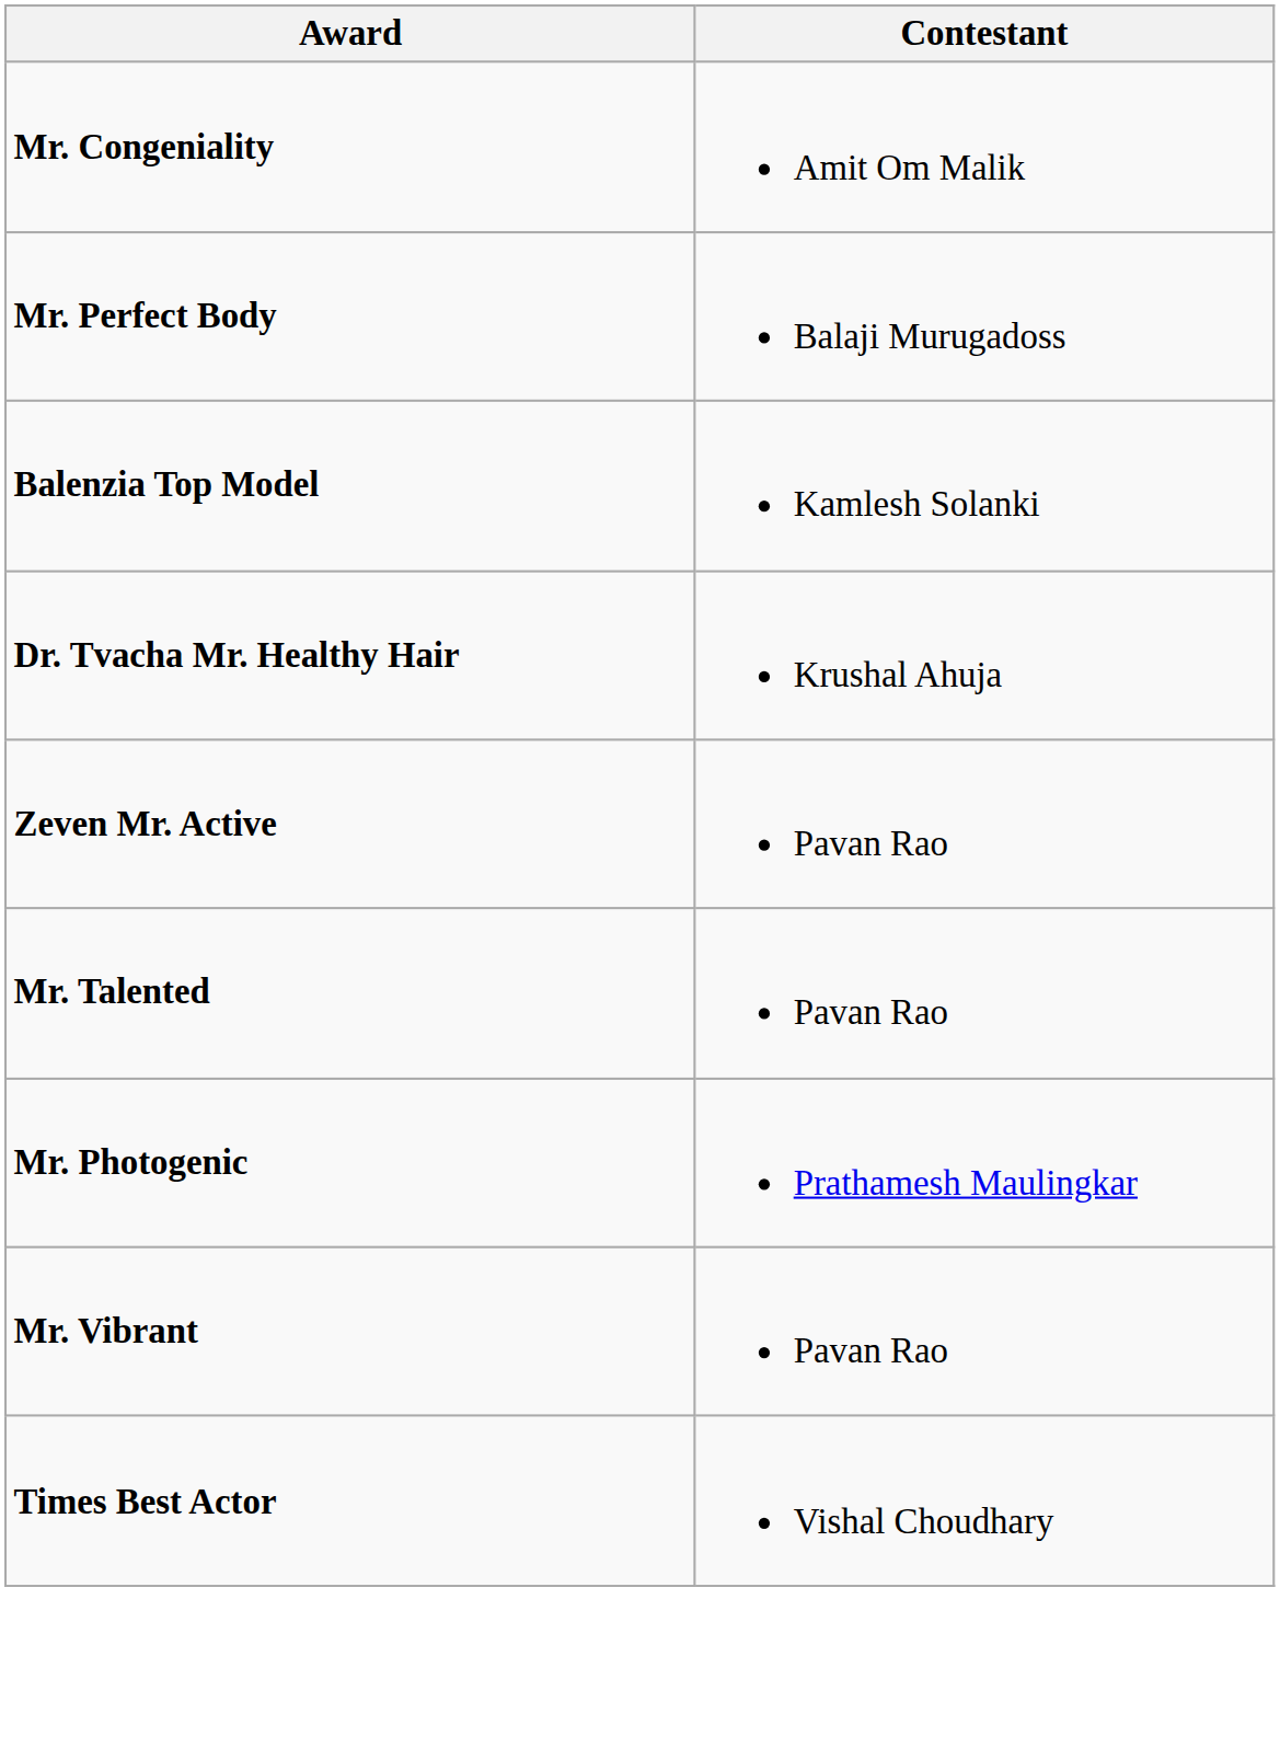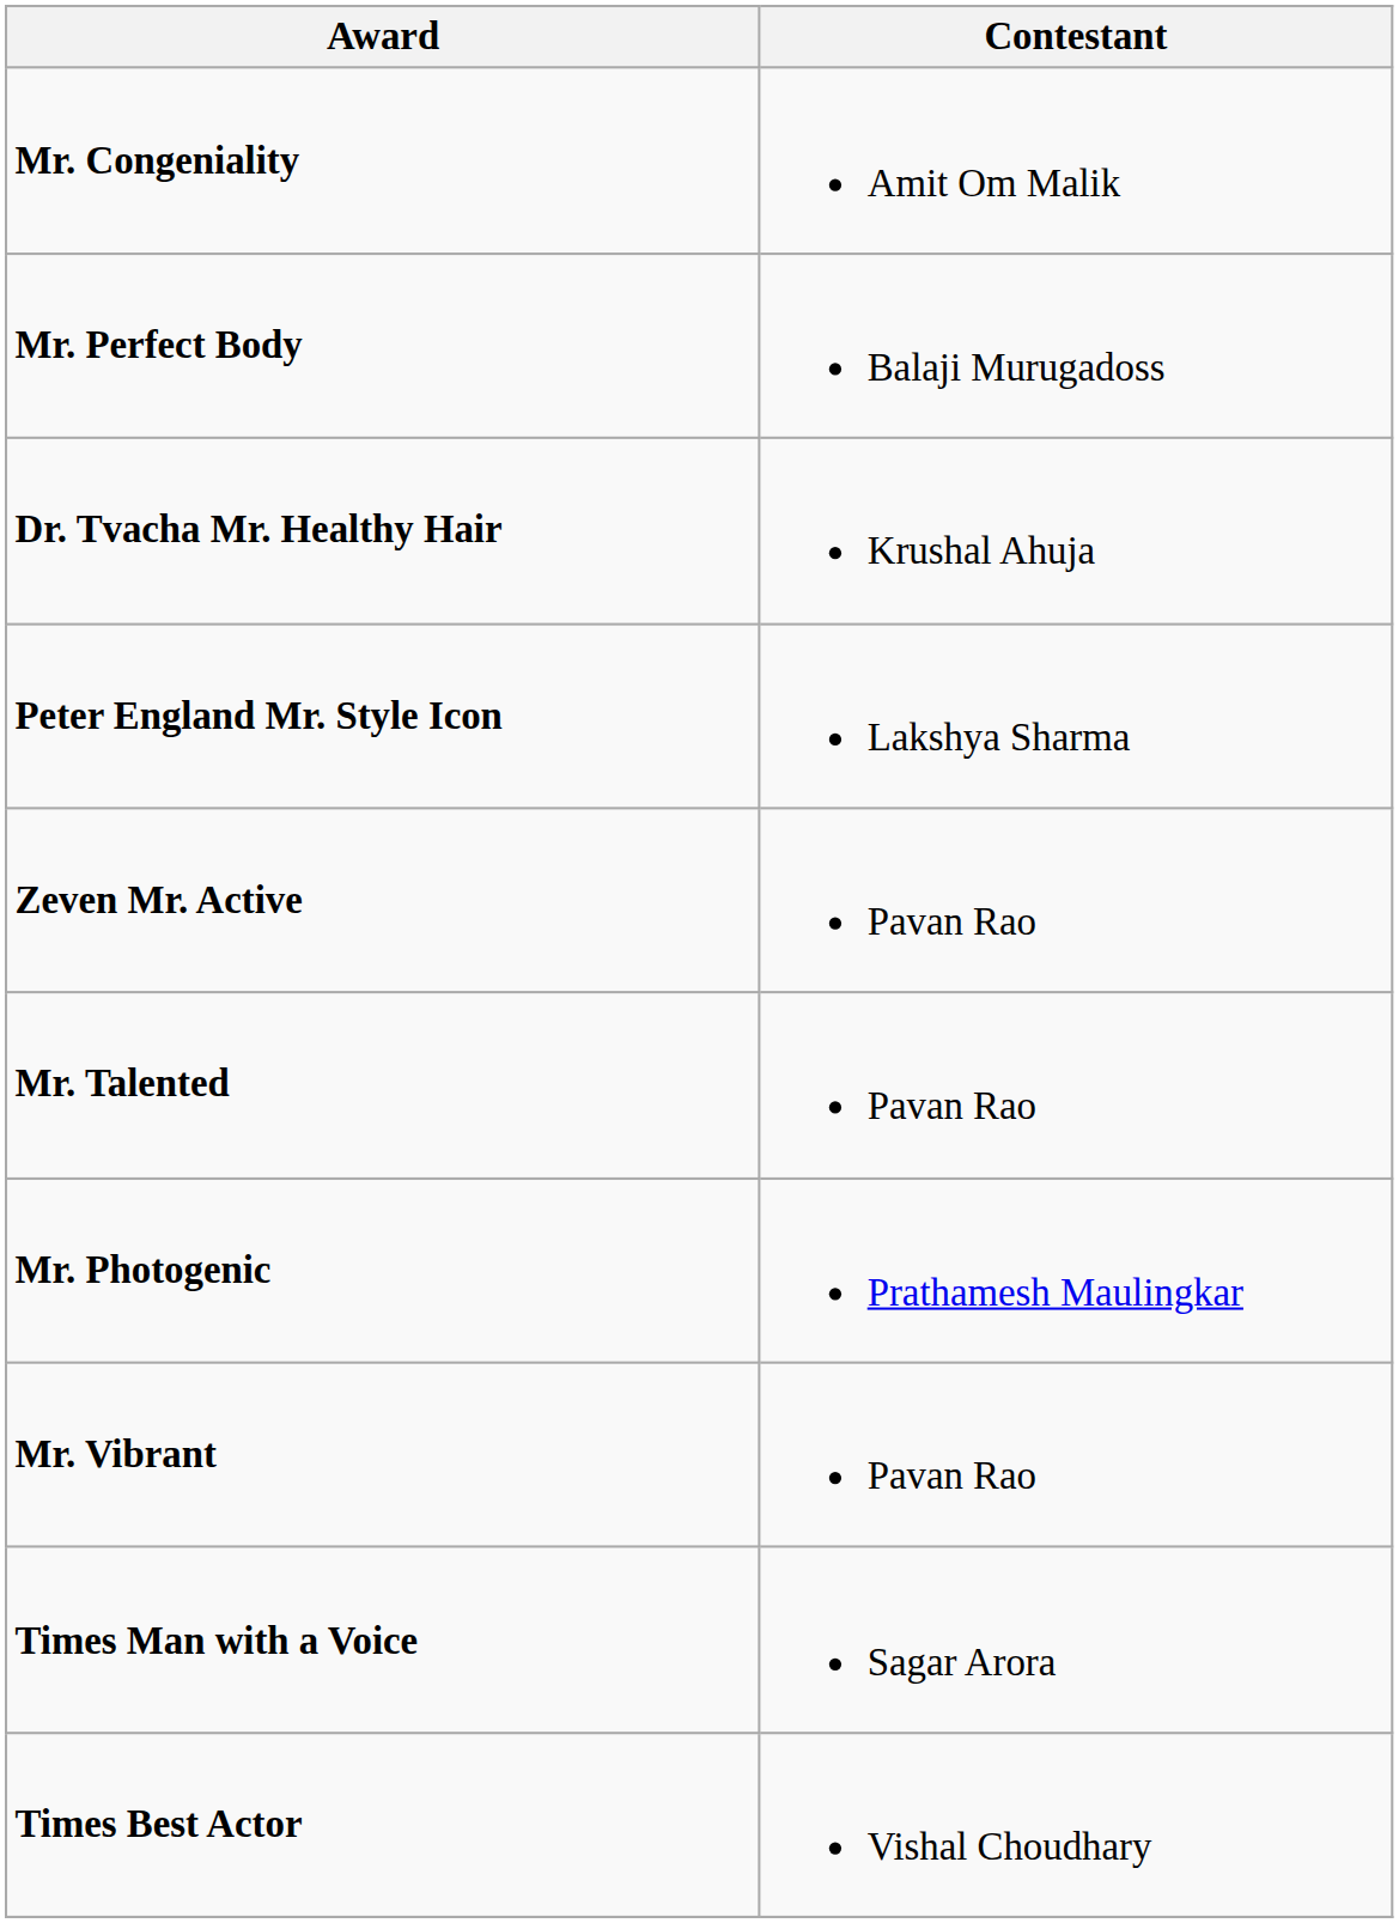 <table class="wikitable">
 <tr>
 <th width="300">Award</th>
 <th width="250">Contestant</th>
 </tr>
 <tr>
 <td><strong>Mr. Congeniality</strong></td>
 <td><br><ul><li>Amit Om Malik</li></ul></td>
 </tr>
 <tr>
 <td><strong>Mr. Perfect Body</strong></td>
 <td><br><ul><li>Balaji Murugadoss</li></ul></td>
 </tr>
 <tr>
-<td><strong>Balenzia Top Model</strong></td>
-<td><br><ul><li>Kamlesh Solanki</li></ul></td>
+<td><strong>Dr. Tvacha Mr. Healthy Hair</strong></td>
+<td><br><ul><li>Krushal Ahuja</li></ul></td>
 </tr>
 <tr>
-<td><strong>Dr. Tvacha Mr. Healthy Hair</strong></td>
-<td><br><ul><li>Krushal Ahuja</li></ul></td>
+<td><strong>Peter England Mr. Style Icon</strong></td>
+<td><br><ul><li>Lakshya Sharma</li></ul></td>
 </tr>
 <tr>
 <td><strong>Zeven Mr. Active</strong></td>
 <td><br><ul><li>Pavan Rao</li></ul></td>
 </tr>
 <tr>
 <td><strong>Mr. Talented</strong></td>
 <td><br><ul><li>Pavan Rao</li></ul></td>
 </tr>
 <tr>
 <td><strong>Mr. Photogenic</strong></td>
 <td><br><ul><li><a href='#'>Prathamesh Maulingkar</a></li></ul></td>
 </tr>
 <tr>
 <td><strong>Mr. Vibrant</strong></td>
 <td><br><ul><li>Pavan Rao</li></ul></td>
 </tr>
 <tr>
+<td><strong> Times Man with a Voice</strong></td>
+<td><br><ul><li>Sagar Arora</li></ul></td>
+</tr>
+<tr>
 <td><strong> Times Best Actor</strong></td>
 <td><br><ul><li>Vishal Choudhary</li></ul></td>
 </tr>
 <tr>
 </tr>
 </table>
